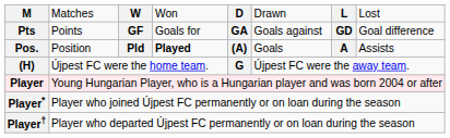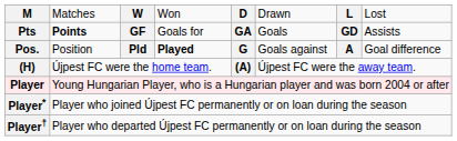 <table class="wikitable" style="font-size:85%;">
 <tr>
 <th>M</th>
 <td>Matches</td>
 <th>W</th>
 <td>Won</td>
 <th>D</th>
 <td>Drawn</td>
 <th>L</th>
 <td>Lost</td>
 </tr>
 <tr>
 <th>Pts</th>
-<td>Points</td>
+<td><strong>Points</strong></td>
 <th>GF</th>
 <td>Goals for</td>
 <th>GA</th>
-<td>Goals against</td>
+<td>Goals</td>
 <th>GD</th>
-<td>Goal difference</td>
+<td>Assists</td>
 </tr>
 <tr>
 <th>Pos.</th>
 <td>Position</td>
 <th>Pld</th>
 <td><strong>Played</strong></td>
-<th>(A)</th>
-<td>Goals</td>
+<th>G</th>
+<td>Goals against</td>
 <th>A</th>
-<td>Assists</td>
+<td>Goal difference</td>
 </tr>
 <tr>
 <th>(H)</th>
 <td colspan="3">Újpest FC were the <a href='#'>home team</a>.</td>
-<th>G</th>
+<th>(A)</th>
 <td colspan="3">Újpest FC were the <a href='#'>away team</a>.</td>
 </tr>
 <tr bgcolor="#ffe9ec">
 <td align="center"><strong>Player</strong></td>
 <td colspan="7">Young Hungarian Player, who is a Hungarian player and was born 2004 or after</td>
 </tr>
 <tr>
 <th>Player<sup>*</sup></th>
 <td colspan="7">Player who joined Újpest FC permanently or on loan during the season</td>
 </tr>
 <tr>
 <th>Player<sup>†</sup></th>
 <td colspan="7">Player who departed Újpest FC permanently or on loan during the season</td>
 </tr>
 </table>
